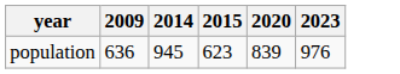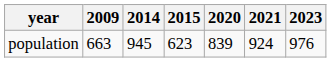 <table class="wikitable">
 <tr>
 <th>year</th>
 <th>2009</th>
 <th>2014</th>
 <th>2015</th>
 <th>2020</th>
+<th>2021</th>
 <th>2023</th>
 </tr>
 <tr>
 <td>population</td>
-<td>636</td>
+<td>663</td>
 <td>945</td>
 <td>623</td>
 <td>839</td>
+<td>924</td>
 <td>976</td>
 </tr>
 </table>
